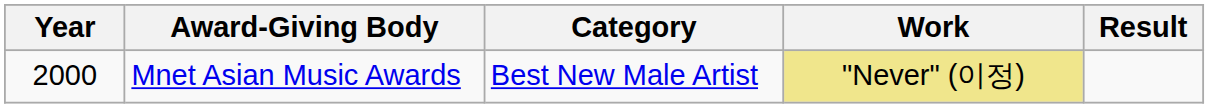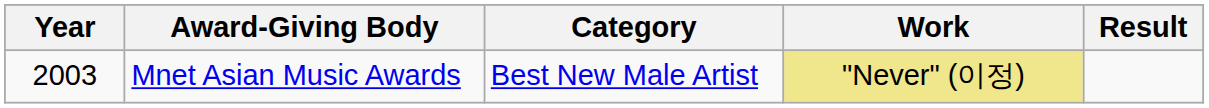 <table | width="75%" class="wikitable sortable">
 <tr>
 <th width="10%">Year</th>
 <th width="30%">Award-Giving Body</th>
 <th width="25%">Category</th>
 <th width="25%">Work</th>
 <th width="10%">Result</th>
 </tr>
 <tr>
-<td align="center">2000</td>
+<td align="center">2003</td>
 <td><a href='#'>Mnet Asian Music Awards</a></td>
 <td><a href='#'>Best New Male Artist</a></td>
 <td align="center" style="background: khaki;">"Never" (이정)</td>
 <td></td>
 </tr>
 </table>
